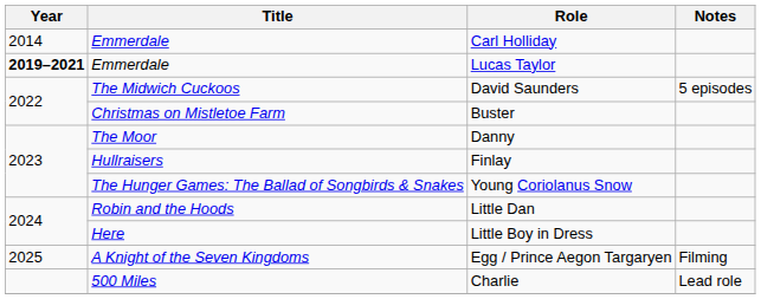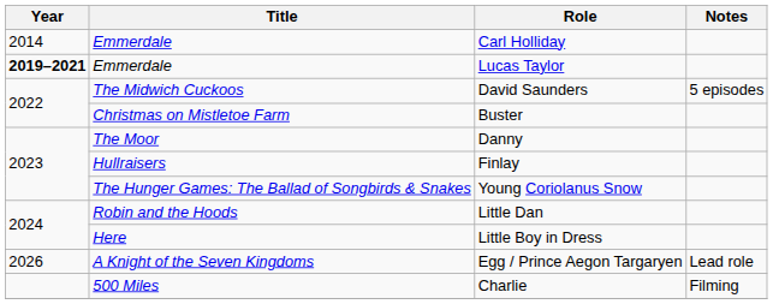 <table class="wikitable sortable">
 <tr>
 <th>Year</th>
 <th>Title</th>
 <th>Role</th>
 <th class="unsortable">Notes</th>
 </tr>
 <tr>
 <td>2014</td>
 <td><em><a href='#'>Emmerdale</a></em></td>
 <td><a href='#'>Carl Holliday</a></td>
 <td></td>
 </tr>
 <tr>
 <td><strong>2019–2021</strong></td>
 <td><em>Emmerdale</em></td>
 <td><a href='#'>Lucas Taylor</a></td>
 <td></td>
 </tr>
 <tr>
 <td rowspan="2">2022</td>
 <td><em><a href='#'>The Midwich Cuckoos</a></em></td>
 <td>David Saunders</td>
 <td>5 episodes</td>
 </tr>
 <tr>
 <td><em><a href='#'>Christmas on Mistletoe Farm</a></em></td>
 <td>Buster</td>
 <td></td>
 </tr>
 <tr>
 <td rowspan="3">2023</td>
 <td><em><a href='#'>The Moor</a></em></td>
 <td>Danny</td>
 <td></td>
 </tr>
 <tr>
 <td><em><a href='#'>Hullraisers</a></em></td>
 <td>Finlay</td>
 <td></td>
 </tr>
 <tr>
 <td><em><a href='#'>The Hunger Games: The Ballad of Songbirds & Snakes</a></em></td>
 <td>Young <a href='#'>Coriolanus Snow</a></td>
 <td></td>
 </tr>
 <tr>
 <td rowspan="2">2024</td>
 <td><em><a href='#'>Robin and the Hoods</a></em></td>
 <td>Little Dan</td>
 <td></td>
 </tr>
 <tr>
 <td><em><a href='#'>Here</a></em></td>
 <td>Little Boy in Dress</td>
 <td></td>
 </tr>
 <tr>
-<td>2025</td>
+<td>2026</td>
 <td><em><a href='#'>A Knight of the Seven Kingdoms</a></em> </td>
 <td>Egg / Prince Aegon Targaryen</td>
-<td>Filming</td>
+<td>Lead role</td>
 </tr>
 <tr>
 <td></td>
 <td><em><a href='#'>500 Miles</a></em></td>
 <td>Charlie</td>
-<td>Lead role</td>
+<td>Filming</td>
 </tr>
 <tr>
 </tr>
 </table>
